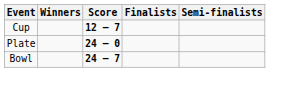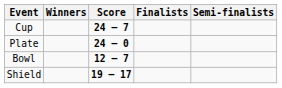 <table class="wikitable" style="text-align: center">
 <tr>
 <th>Event</th>
 <th>Winners</th>
 <th>Score</th>
 <th>Finalists</th>
 <th>Semi-finalists</th>
 </tr>
 <tr>
 <td>Cup</td>
 <td align=left><strong></strong></td>
-<td><strong>12 – 7</strong></td>
+<td><strong>24 – 7</strong></td>
 <td align=left></td>
 <td align=left><br></td>
 </tr>
 <tr>
 <td>Plate</td>
 <td align=left><strong></strong></td>
 <td><strong>24 – 0</strong></td>
 <td align=left></td>
 <td align=left><br></td>
 </tr>
 <tr>
 <td>Bowl</td>
 <td align=left><strong></strong></td>
-<td><strong>24 – 7</strong></td>
+<td><strong>12 – 7</strong></td>
+<td align=left></td>
+<td align=left><br></td>
+</tr>
+<tr>
+<td>Shield</td>
+<td align=left><strong></strong></td>
+<td><strong>19 – 17</strong></td>
 <td align=left></td>
 <td align=left><br></td>
 </tr>
 </table>
